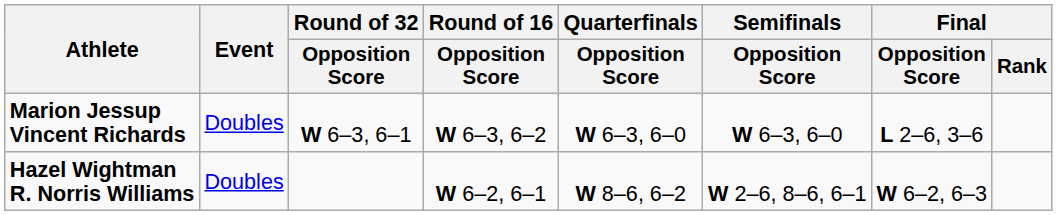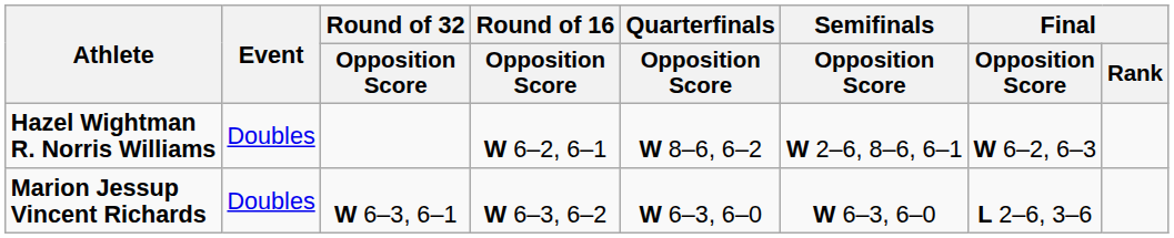 <table class=wikitable style="font-size:90%">
 <tr>
 <th rowspan=2>Athlete</th>
 <th rowspan=2>Event</th>
 <th>Round of 32</th>
 <th>Round of 16</th>
 <th>Quarterfinals</th>
 <th>Semifinals</th>
 <th colspan=2>Final</th>
 </tr>
 <tr style="font-size:95%">
 <th>Opposition<br>Score</th>
 <th>Opposition<br>Score</th>
 <th>Opposition<br>Score</th>
 <th>Opposition<br>Score</th>
 <th>Opposition<br>Score</th>
 <th>Rank</th>
 </tr>
 <tr align=center>
+<td align=left><strong>Hazel Wightman <br> R. Norris Williams</strong></td>
+<td align=left><a href='#'>Doubles</a></td>
+<td></td>
+<td> <br> <strong>W</strong> 6–2, 6–1</td>
+<td> <br> <strong>W</strong> 8–6, 6–2</td>
+<td> <br> <strong>W</strong> 2–6, 8–6, 6–1</td>
+<td> <br> <strong>W</strong> 6–2, 6–3</td>
+<td></td>
+</tr>
+<tr align=center>
 <td align=left><strong>Marion Jessup <br> Vincent Richards</strong></td>
 <td align=left><a href='#'>Doubles</a></td>
 <td> <br> <strong>W</strong> 6–3, 6–1</td>
 <td> <br> <strong>W</strong> 6–3, 6–2</td>
 <td> <br> <strong>W</strong> 6–3, 6–0</td>
 <td> <br> <strong>W</strong> 6–3, 6–0</td>
 <td> <br> <strong>L</strong> 2–6, 3–6</td>
 <td></td>
 </tr>
-<tr align=center>
-<td align=left><strong>Hazel Wightman <br> R. Norris Williams</strong></td>
-<td align=left><a href='#'>Doubles</a></td>
-<td></td>
-<td> <br> <strong>W</strong> 6–2, 6–1</td>
-<td> <br> <strong>W</strong> 8–6, 6–2</td>
-<td> <br> <strong>W</strong> 2–6, 8–6, 6–1</td>
-<td> <br> <strong>W</strong> 6–2, 6–3</td>
-<td></td>
-</tr>
 </table>
